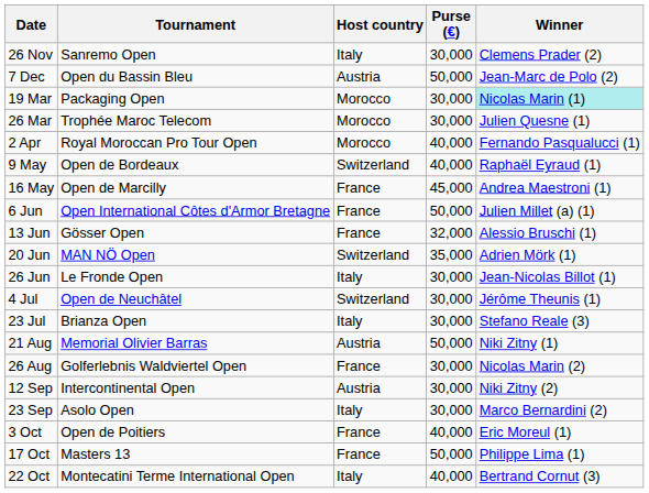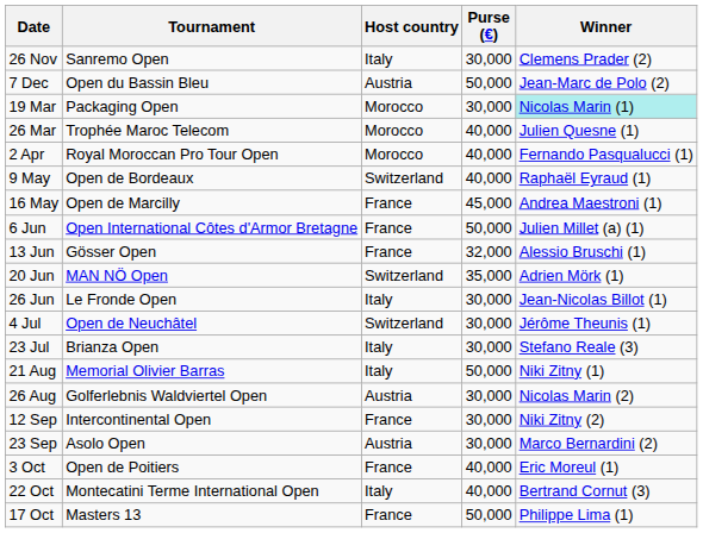 <table class="wikitable" style="font-size:95%;">
 <tr>
 <th>Date</th>
 <th>Tournament</th>
 <th>Host country</th>
 <th>Purse<br>(<a href='#'>€</a>)</th>
 <th>Winner</th>
 </tr>
 <tr>
 <td>26 Nov</td>
 <td>Sanremo Open</td>
 <td>Italy</td>
 <td align=right>30,000</td>
 <td> <a href='#'>Clemens Prader</a> (2)</td>
 </tr>
 <tr>
 <td>7 Dec</td>
 <td>Open du Bassin Bleu</td>
 <td>Austria</td>
 <td align=right>50,000</td>
 <td> <a href='#'>Jean-Marc de Polo</a> (2)</td>
 </tr>
 <tr>
 <td>19 Mar</td>
 <td>Packaging Open</td>
 <td>Morocco</td>
 <td align=right>30,000</td>
 <td style="background: paleturquoise;"> <a href='#'>Nicolas Marin</a> (1)</td>
 </tr>
 <tr>
 <td>26 Mar</td>
 <td>Trophée Maroc Telecom</td>
 <td>Morocco</td>
-<td align=right>30,000</td>
+<td align=right>40,000</td>
 <td> <a href='#'>Julien Quesne</a> (1)</td>
 </tr>
 <tr>
 <td>2 Apr</td>
 <td>Royal Moroccan Pro Tour Open</td>
 <td>Morocco</td>
 <td align=right>40,000</td>
 <td> <a href='#'>Fernando Pasqualucci</a> (1)</td>
 </tr>
 <tr>
 <td>9 May</td>
 <td>Open de Bordeaux</td>
 <td>Switzerland</td>
 <td align=right>40,000</td>
 <td> <a href='#'>Raphaël Eyraud</a> (1)</td>
 </tr>
 <tr>
 <td>16 May</td>
 <td>Open de Marcilly</td>
 <td>France</td>
 <td align=right>45,000</td>
 <td> <a href='#'>Andrea Maestroni</a> (1)</td>
 </tr>
 <tr>
 <td>6 Jun</td>
 <td><a href='#'>Open International Côtes d'Armor Bretagne</a></td>
 <td>France</td>
 <td align=right>50,000</td>
 <td> <a href='#'>Julien Millet</a> (a) (1)</td>
 </tr>
 <tr>
 <td>13 Jun</td>
 <td>Gösser Open</td>
 <td>France</td>
 <td align=right>32,000</td>
 <td> <a href='#'>Alessio Bruschi</a> (1)</td>
 </tr>
 <tr>
 <td>20 Jun</td>
 <td><a href='#'>MAN NÖ Open</a></td>
 <td>Switzerland</td>
 <td align=right>35,000</td>
 <td> <a href='#'>Adrien Mörk</a> (1)</td>
 </tr>
 <tr>
 <td>26 Jun</td>
 <td>Le Fronde Open</td>
 <td>Italy</td>
 <td align=right>30,000</td>
 <td> <a href='#'>Jean-Nicolas Billot</a> (1)</td>
 </tr>
 <tr>
 <td>4 Jul</td>
 <td><a href='#'>Open de Neuchâtel</a></td>
 <td>Switzerland</td>
 <td align=right>30,000</td>
 <td> <a href='#'>Jérôme Theunis</a> (1)</td>
 </tr>
 <tr>
 <td>23 Jul</td>
 <td>Brianza Open</td>
 <td>Italy</td>
 <td align=right>30,000</td>
 <td> <a href='#'>Stefano Reale</a> (3)</td>
 </tr>
 <tr>
 <td>21 Aug</td>
 <td><a href='#'>Memorial Olivier Barras</a></td>
-<td>Austria</td>
+<td>Italy</td>
 <td align=right>50,000</td>
 <td> <a href='#'>Niki Zitny</a> (1)</td>
 </tr>
 <tr>
 <td>26 Aug</td>
 <td>Golferlebnis Waldviertel Open</td>
-<td>France</td>
+<td>Austria</td>
 <td align=right>30,000</td>
 <td> <a href='#'>Nicolas Marin</a> (2)</td>
 </tr>
 <tr>
 <td>12 Sep</td>
 <td>Intercontinental Open</td>
-<td>Austria</td>
+<td>France</td>
 <td align=right>30,000</td>
 <td> <a href='#'>Niki Zitny</a> (2)</td>
 </tr>
 <tr>
 <td>23 Sep</td>
 <td>Asolo Open</td>
-<td>Italy</td>
+<td>Austria</td>
 <td align=right>30,000</td>
 <td> <a href='#'>Marco Bernardini</a> (2)</td>
 </tr>
 <tr>
 <td>3 Oct</td>
 <td>Open de Poitiers</td>
 <td>France</td>
 <td align=right>40,000</td>
 <td> <a href='#'>Eric Moreul</a> (1)</td>
 </tr>
 <tr>
+<td>22 Oct</td>
+<td>Montecatini Terme International Open</td>
+<td>Italy</td>
+<td align=right>40,000</td>
+<td> <a href='#'>Bertrand Cornut</a> (3)</td>
+</tr>
+<tr>
 <td>17 Oct</td>
 <td>Masters 13</td>
 <td>France</td>
 <td align=right>50,000</td>
 <td> <a href='#'>Philippe Lima</a> (1)</td>
 </tr>
-<tr>
-<td>22 Oct</td>
-<td>Montecatini Terme International Open</td>
-<td>Italy</td>
-<td align=right>40,000</td>
-<td> <a href='#'>Bertrand Cornut</a> (3)</td>
-</tr>
 </table>
